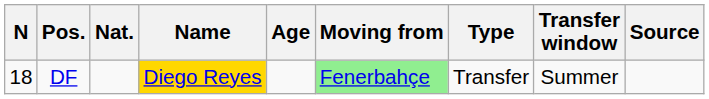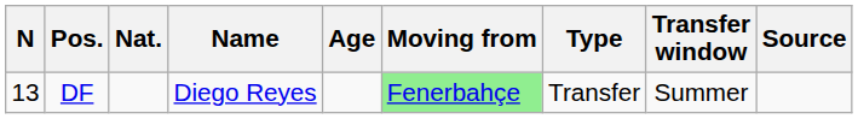 <table class="wikitable sortable" style="text-align:center">
 <tr>
 <th>N</th>
 <th>Pos.</th>
 <th>Nat.</th>
 <th>Name</th>
 <th>Age</th>
 <th>Moving from</th>
 <th>Type</th>
 <th>Transfer<br>window</th>
 <th>Source</th>
 </tr>
 <tr>
-<td>18</td>
+<td>13</td>
 <td><a href='#'>DF</a></td>
 <td></td>
-<td align=left style="background: gold;"><a href='#'>Diego Reyes</a></td>
+<td align=left><a href='#'>Diego Reyes</a></td>
 <td></td>
 <td align=left style="background: lightgreen;"> <a href='#'>Fenerbahçe</a></td>
 <td>Transfer</td>
 <td>Summer</td>
 <td></td>
 </tr>
 </table>
